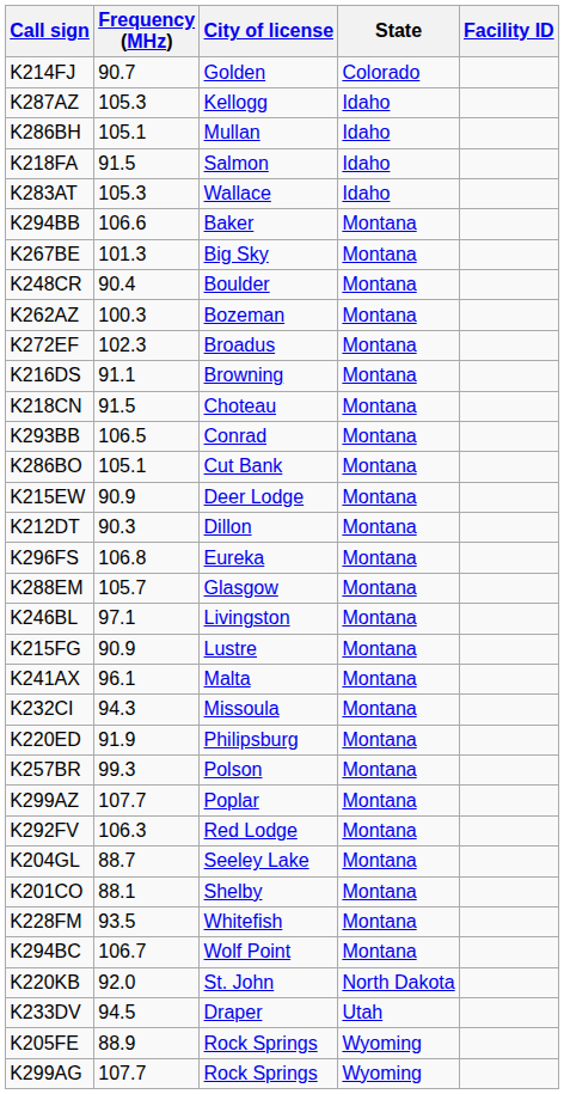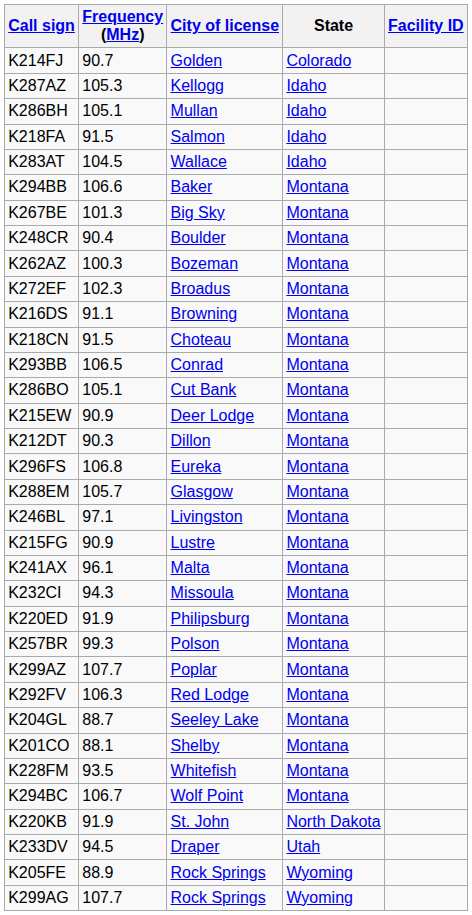 <table class="wikitable sortable">
 <tr>
 <th><a href='#'>Call sign</a></th>
 <th data-sort-type="number"><a href='#'>Frequency</a><br>(<a href='#'>MHz</a>)</th>
 <th><a href='#'>City of license</a></th>
 <th>State</th>
 <th data-sort-type="number"><a href='#'>Facility ID</a></th>
 </tr>
 <tr>
 <td>K214FJ</td>
 <td>90.7</td>
 <td><a href='#'>Golden</a></td>
 <td><a href='#'>Colorado</a></td>
 <td></td>
 </tr>
 <tr>
 <td>K287AZ</td>
 <td>105.3</td>
 <td><a href='#'>Kellogg</a></td>
 <td><a href='#'>Idaho</a></td>
 <td></td>
 </tr>
 <tr>
 <td>K286BH</td>
 <td>105.1</td>
 <td><a href='#'>Mullan</a></td>
 <td><a href='#'>Idaho</a></td>
 <td></td>
 </tr>
 <tr>
 <td>K218FA</td>
 <td>91.5</td>
 <td><a href='#'>Salmon</a></td>
 <td><a href='#'>Idaho</a></td>
 <td></td>
 </tr>
 <tr>
 <td>K283AT</td>
-<td>105.3</td>
+<td>104.5</td>
 <td><a href='#'>Wallace</a></td>
 <td><a href='#'>Idaho</a></td>
 <td></td>
 </tr>
 <tr>
 <td>K294BB</td>
 <td>106.6</td>
 <td><a href='#'>Baker</a></td>
 <td><a href='#'>Montana</a></td>
 <td></td>
 </tr>
 <tr>
 <td>K267BE</td>
 <td>101.3</td>
 <td><a href='#'>Big Sky</a></td>
 <td><a href='#'>Montana</a></td>
 <td></td>
 </tr>
 <tr>
 <td>K248CR</td>
 <td>90.4</td>
 <td><a href='#'>Boulder</a></td>
 <td><a href='#'>Montana</a></td>
 <td></td>
 </tr>
 <tr>
 <td>K262AZ</td>
 <td>100.3</td>
 <td><a href='#'>Bozeman</a></td>
 <td><a href='#'>Montana</a></td>
 <td></td>
 </tr>
 <tr>
 <td>K272EF</td>
 <td>102.3</td>
 <td><a href='#'>Broadus</a></td>
 <td><a href='#'>Montana</a></td>
 <td></td>
 </tr>
 <tr>
 <td>K216DS</td>
 <td>91.1</td>
 <td><a href='#'>Browning</a></td>
 <td><a href='#'>Montana</a></td>
 <td></td>
 </tr>
 <tr>
 <td>K218CN</td>
 <td>91.5</td>
 <td><a href='#'>Choteau</a></td>
 <td><a href='#'>Montana</a></td>
 <td></td>
 </tr>
 <tr>
 <td>K293BB</td>
 <td>106.5</td>
 <td><a href='#'>Conrad</a></td>
 <td><a href='#'>Montana</a></td>
 <td></td>
 </tr>
 <tr>
 <td>K286BO</td>
 <td>105.1</td>
 <td><a href='#'>Cut Bank</a></td>
 <td><a href='#'>Montana</a></td>
 <td></td>
 </tr>
 <tr>
 <td>K215EW</td>
 <td>90.9</td>
 <td><a href='#'>Deer Lodge</a></td>
 <td><a href='#'>Montana</a></td>
 <td></td>
 </tr>
 <tr>
 <td>K212DT</td>
 <td>90.3</td>
 <td><a href='#'>Dillon</a></td>
 <td><a href='#'>Montana</a></td>
 <td></td>
 </tr>
 <tr>
 <td>K296FS</td>
 <td>106.8</td>
 <td><a href='#'>Eureka</a></td>
 <td><a href='#'>Montana</a></td>
 <td></td>
 </tr>
 <tr>
 <td>K288EM</td>
 <td>105.7</td>
 <td><a href='#'>Glasgow</a></td>
 <td><a href='#'>Montana</a></td>
 <td></td>
 </tr>
 <tr>
 <td>K246BL</td>
 <td>97.1</td>
 <td><a href='#'>Livingston</a></td>
 <td><a href='#'>Montana</a></td>
 <td></td>
 </tr>
 <tr>
 <td>K215FG</td>
 <td>90.9</td>
 <td><a href='#'>Lustre</a></td>
 <td><a href='#'>Montana</a></td>
 <td></td>
 </tr>
 <tr>
 <td>K241AX</td>
 <td>96.1</td>
 <td><a href='#'>Malta</a></td>
 <td><a href='#'>Montana</a></td>
 <td></td>
 </tr>
 <tr>
 <td>K232CI</td>
 <td>94.3</td>
 <td><a href='#'>Missoula</a></td>
 <td><a href='#'>Montana</a></td>
 <td></td>
 </tr>
 <tr>
 <td>K220ED</td>
 <td>91.9</td>
 <td><a href='#'>Philipsburg</a></td>
 <td><a href='#'>Montana</a></td>
 <td></td>
 </tr>
 <tr>
 <td>K257BR</td>
 <td>99.3</td>
 <td><a href='#'>Polson</a></td>
 <td><a href='#'>Montana</a></td>
 <td></td>
 </tr>
 <tr>
 <td>K299AZ</td>
 <td>107.7</td>
 <td><a href='#'>Poplar</a></td>
 <td><a href='#'>Montana</a></td>
 <td></td>
 </tr>
 <tr>
 <td>K292FV</td>
 <td>106.3</td>
 <td><a href='#'>Red Lodge</a></td>
 <td><a href='#'>Montana</a></td>
 <td></td>
 </tr>
 <tr>
 <td>K204GL</td>
 <td>88.7</td>
 <td><a href='#'>Seeley Lake</a></td>
 <td><a href='#'>Montana</a></td>
 <td></td>
 </tr>
 <tr>
 <td>K201CO</td>
 <td>88.1</td>
 <td><a href='#'>Shelby</a></td>
 <td><a href='#'>Montana</a></td>
 <td></td>
 </tr>
 <tr>
 <td>K228FM</td>
 <td>93.5</td>
 <td><a href='#'>Whitefish</a></td>
 <td><a href='#'>Montana</a></td>
 <td></td>
 </tr>
 <tr>
 <td>K294BC</td>
 <td>106.7</td>
 <td><a href='#'>Wolf Point</a></td>
 <td><a href='#'>Montana</a></td>
 <td></td>
 </tr>
 <tr>
 <td>K220KB</td>
-<td>92.0</td>
+<td>91.9</td>
 <td><a href='#'>St. John</a></td>
 <td><a href='#'>North Dakota</a></td>
 <td></td>
 </tr>
 <tr>
 <td>K233DV</td>
 <td>94.5</td>
 <td><a href='#'>Draper</a></td>
 <td><a href='#'>Utah</a></td>
 <td></td>
 </tr>
 <tr>
 <td>K205FE</td>
 <td>88.9</td>
 <td><a href='#'>Rock Springs</a></td>
 <td><a href='#'>Wyoming</a></td>
 <td></td>
 </tr>
 <tr>
 <td>K299AG</td>
 <td>107.7</td>
 <td><a href='#'>Rock Springs</a></td>
 <td><a href='#'>Wyoming</a></td>
 <td></td>
 </tr>
 </table>
